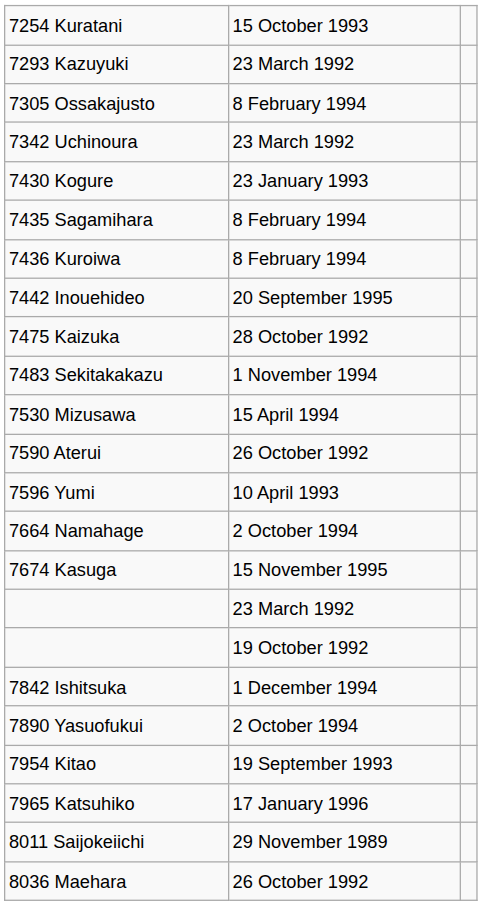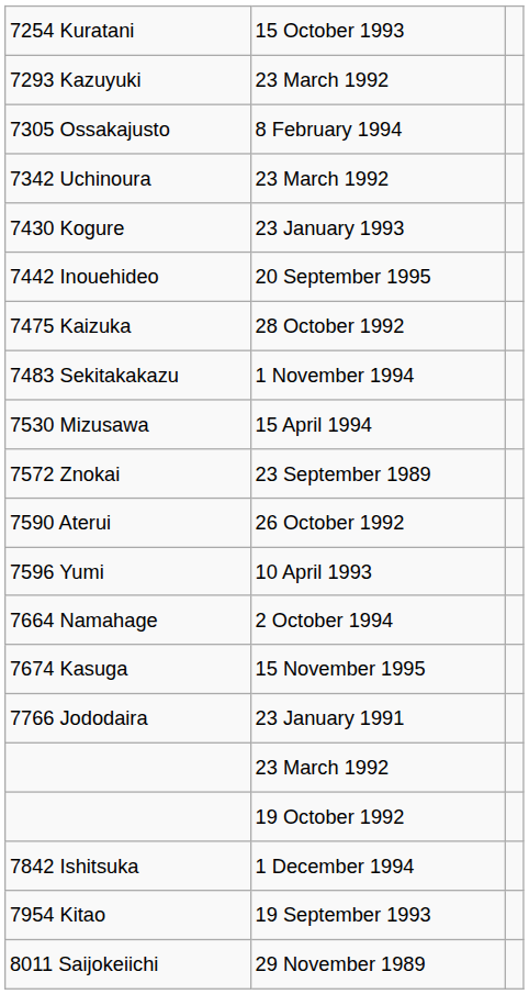 <table class="wikitable" style="font-size: 89%; float: left; width: 26em; margin-right: 1em; height: 700px">
 <tr>
 <td>7254 Kuratani</td>
 <td>15 October 1993</td>
 <td> </td>
 </tr>
 <tr>
 <td>7293 Kazuyuki</td>
 <td>23 March 1992</td>
 <td> </td>
 </tr>
 <tr>
 <td>7305 Ossakajusto</td>
 <td>8 February 1994</td>
 <td> </td>
 </tr>
 <tr>
 <td>7342 Uchinoura</td>
 <td>23 March 1992</td>
 <td> </td>
 </tr>
 <tr>
 <td>7430 Kogure</td>
 <td>23 January 1993</td>
 <td> </td>
 </tr>
 <tr>
-<td>7435 Sagamihara</td>
-<td>8 February 1994</td>
-<td> </td>
-</tr>
-<tr>
-<td>7436 Kuroiwa</td>
-<td>8 February 1994</td>
-<td> </td>
-</tr>
-<tr>
 <td>7442 Inouehideo</td>
 <td>20 September 1995</td>
 <td> </td>
 </tr>
 <tr>
 <td>7475 Kaizuka</td>
 <td>28 October 1992</td>
 <td> </td>
 </tr>
 <tr>
 <td>7483 Sekitakakazu</td>
 <td>1 November 1994</td>
 <td> </td>
 </tr>
 <tr>
 <td>7530 Mizusawa</td>
 <td>15 April 1994</td>
+<td> </td>
+</tr>
+<tr>
+<td>7572 Znokai</td>
+<td>23 September 1989</td>
 <td> </td>
 </tr>
 <tr>
 <td>7590 Aterui</td>
 <td>26 October 1992</td>
 <td> </td>
 </tr>
 <tr>
 <td>7596 Yumi</td>
 <td>10 April 1993</td>
 <td> </td>
 </tr>
 <tr>
 <td>7664 Namahage</td>
 <td>2 October 1994</td>
 <td> </td>
 </tr>
 <tr>
 <td>7674 Kasuga</td>
 <td>15 November 1995</td>
 <td> </td>
 </tr>
 <tr>
+<td>7766 Jododaira</td>
+<td>23 January 1991</td>
+<td> </td>
+</tr>
+<tr>
 <td></td>
 <td>23 March 1992</td>
 <td> </td>
 </tr>
 <tr>
 <td></td>
 <td>19 October 1992</td>
 <td> </td>
 </tr>
 <tr>
 <td>7842 Ishitsuka</td>
 <td>1 December 1994</td>
 <td> </td>
 </tr>
 <tr>
-<td>7890 Yasuofukui</td>
-<td>2 October 1994</td>
-<td> </td>
-</tr>
-<tr>
 <td>7954 Kitao</td>
 <td>19 September 1993</td>
-<td> </td>
-</tr>
-<tr>
-<td>7965 Katsuhiko</td>
-<td>17 January 1996</td>
 <td> </td>
 </tr>
 <tr>
 <td>8011 Saijokeiichi</td>
 <td>29 November 1989</td>
 <td> </td>
 </tr>
-<tr>
-<td>8036 Maehara</td>
-<td>26 October 1992</td>
-<td> </td>
-</tr>
 </table>
